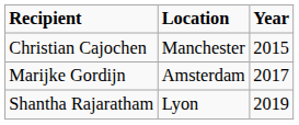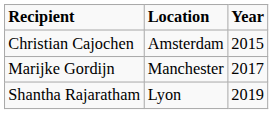 <table class="wikitable">
 <tr>
 <td><strong>Recipient</strong></td>
 <td><strong>Location</strong></td>
 <td><strong>Year</strong></td>
 </tr>
 <tr>
 <td>Christian Cajochen</td>
-<td>Manchester</td>
+<td>Amsterdam</td>
 <td>2015</td>
 </tr>
 <tr>
 <td>Marijke Gordijn</td>
-<td>Amsterdam</td>
+<td>Manchester</td>
 <td>2017</td>
 </tr>
 <tr>
 <td>Shantha Rajaratham</td>
 <td>Lyon</td>
 <td>2019</td>
 </tr>
 </table>
